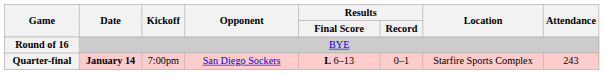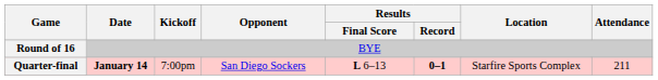 <table class="wikitable">
 <tr>
 <th rowspan="2" width="110">Game</th>
 <th rowspan="2" width="90">Date</th>
 <th rowspan="2" width="60">Kickoff</th>
 <th rowspan="2" width="170">Opponent</th>
 <th colspan="2" width="180">Results</th>
 <th rowspan="2" width="180">Location</th>
 <th rowspan="2" width="80">Attendance</th>
 </tr>
 <tr>
 <th width="120">Final Score</th>
 <th width="60">Record</th>
 </tr>
 <tr align="center" bgcolor="#CCCCCC">
 <th>Round of 16</th>
 <td colspan=7><a href='#'>BYE</a></td>
 </tr>
 <tr align="center" bgcolor="#FFCCCC">
 <th>Quarter-final</th>
 <td><strong>January 14</strong></td>
 <td>7:00pm</td>
 <td><a href='#'>San Diego Sockers</a></td>
 <td><strong>L</strong> 6–13</td>
-<td>0–1</td>
+<td><strong>0–1</strong></td>
 <td>Starfire Sports Complex</td>
-<td>243</td>
+<td>211</td>
 </tr>
 </table>
